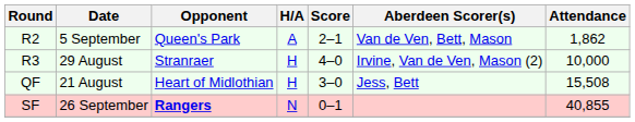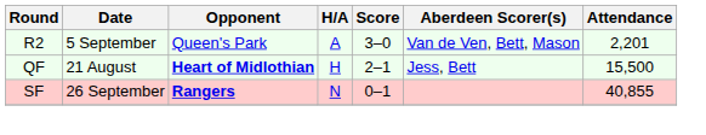 <table class="wikitable" style="text-align:center">
 <tr>
 <th>Round</th>
 <th>Date</th>
 <th>Opponent</th>
 <th>H/A</th>
 <th>Score</th>
 <th>Aberdeen Scorer(s)</th>
 <th>Attendance</th>
 </tr>
 <tr bgcolor=#EEFFEE>
 <td>R2</td>
 <td align=left>5 September</td>
 <td align=left><a href='#'>Queen's Park</a></td>
 <td><a href='#'>A</a></td>
-<td>2–1</td>
+<td>3–0</td>
 <td align=left><a href='#'>Van de Ven</a>, <a href='#'>Bett</a>, <a href='#'>Mason</a></td>
-<td>1,862</td>
-</tr>
-<tr bgcolor=#EEFFEE>
-<td>R3</td>
-<td align=left>29 August</td>
-<td align=left><a href='#'>Stranraer</a></td>
-<td><a href='#'>H</a></td>
-<td>4–0</td>
-<td align=left><a href='#'>Irvine</a>, <a href='#'>Van de Ven</a>, <a href='#'>Mason</a> (2)</td>
-<td>10,000</td>
+<td>2,201</td>
 </tr>
 <tr bgcolor=#EEFFEE>
 <td>QF</td>
 <td align=left>21 August</td>
-<td align=left><a href='#'>Heart of Midlothian</a></td>
+<td align=left><strong><a href='#'>Heart of Midlothian</a></strong></td>
 <td><a href='#'>H</a></td>
-<td>3–0</td>
+<td>2–1</td>
 <td align=left><a href='#'>Jess</a>, <a href='#'>Bett</a></td>
-<td>15,508</td>
+<td>15,500</td>
 </tr>
 <tr bgcolor=#FFCCCC>
 <td>SF</td>
 <td align=left>26 September</td>
 <td align=left><strong><a href='#'>Rangers</a></strong></td>
 <td><a href='#'>N</a></td>
 <td>0–1</td>
 <td align=left></td>
 <td>40,855</td>
 </tr>
 <tr>
 </tr>
 </table>
